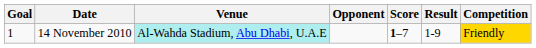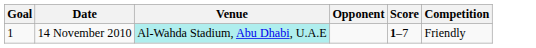 <table class="wikitable">
 <tr>
 <th>Goal</th>
 <th>Date</th>
 <th>Venue</th>
 <th>Opponent</th>
 <th>Score</th>
-<th>Result</th>
 <th>Competition</th>
 </tr>
 <tr>
 <td>1</td>
 <td>14 November 2010</td>
 <td style="background: paleturquoise;">Al-Wahda Stadium, <a href='#'>Abu Dhabi</a>, U.A.E</td>
 <td></td>
 <td><strong>1</strong>–7</td>
-<td>1-9</td>
-<td style="background: gold;">Friendly</td>
+<td>Friendly</td>
 </tr>
 </table>
